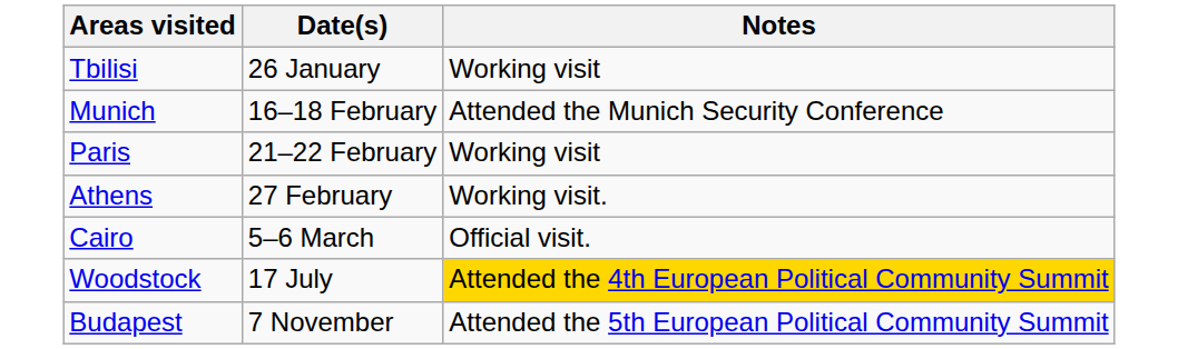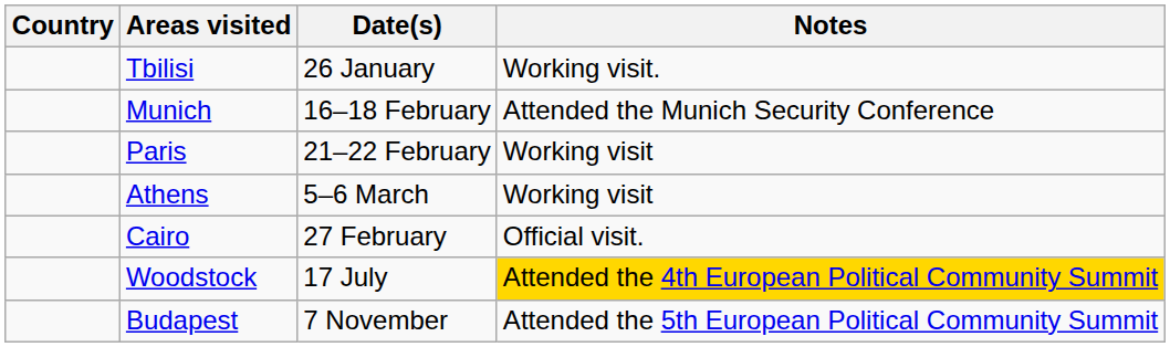 <table class="wikitable" style="margin: 1em auto 1em auto">
 <tr>
+<th>Country</th>
 <th>Areas visited</th>
 <th>Date(s)</th>
 <th>Notes</th>
 </tr>
 <tr>
+<td></td>
 <td><a href='#'>Tbilisi</a></td>
 <td>26 January</td>
-<td>Working visit</td>
+<td>Working visit.</td>
 </tr>
 <tr>
+<td></td>
 <td><a href='#'>Munich</a></td>
 <td>16–18 February</td>
 <td>Attended the Munich Security Conference</td>
 </tr>
 <tr>
+<td></td>
 <td><a href='#'>Paris</a></td>
 <td>21–22 February</td>
 <td>Working visit</td>
 </tr>
 <tr>
+<td></td>
 <td><a href='#'>Athens</a></td>
-<td>27 February</td>
-<td>Working visit.</td>
+<td>5–6 March</td>
+<td>Working visit</td>
 </tr>
 <tr>
+<td></td>
 <td><a href='#'>Cairo</a></td>
-<td>5–6 March</td>
+<td>27 February</td>
 <td>Official visit.</td>
 </tr>
 <tr>
+<td></td>
 <td><a href='#'>Woodstock</a></td>
 <td>17 July</td>
 <td style="background: gold;">Attended the <a href='#'>4th European Political Community Summit</a></td>
 </tr>
 <tr>
+<td></td>
 <td><a href='#'>Budapest</a></td>
 <td>7 November</td>
 <td>Attended the <a href='#'>5th European Political Community Summit</a></td>
 </tr>
 </table>
